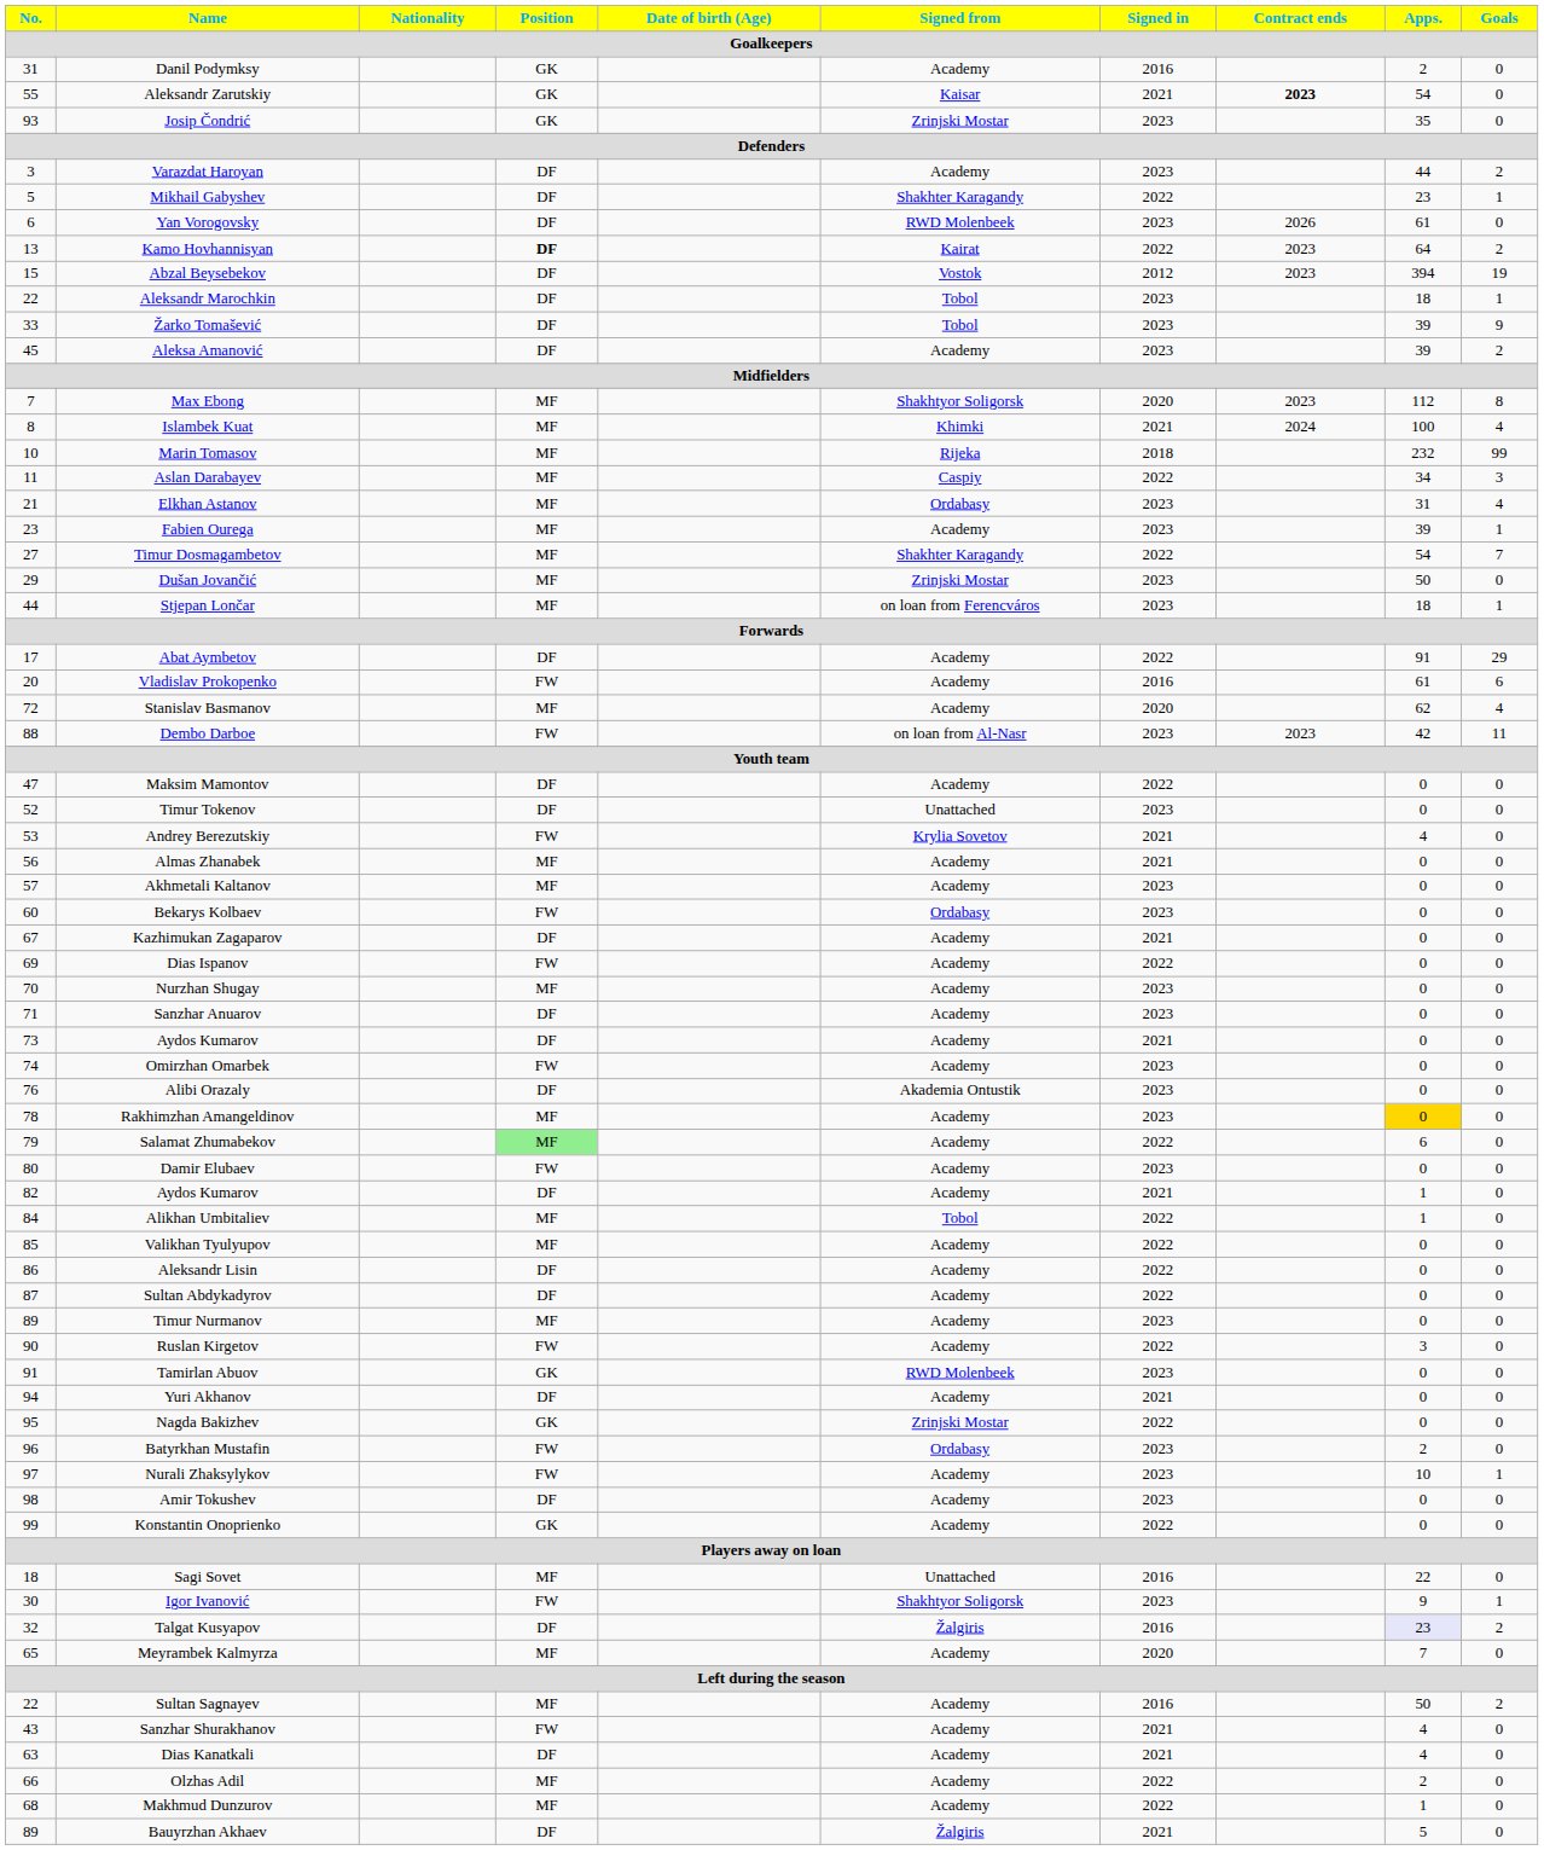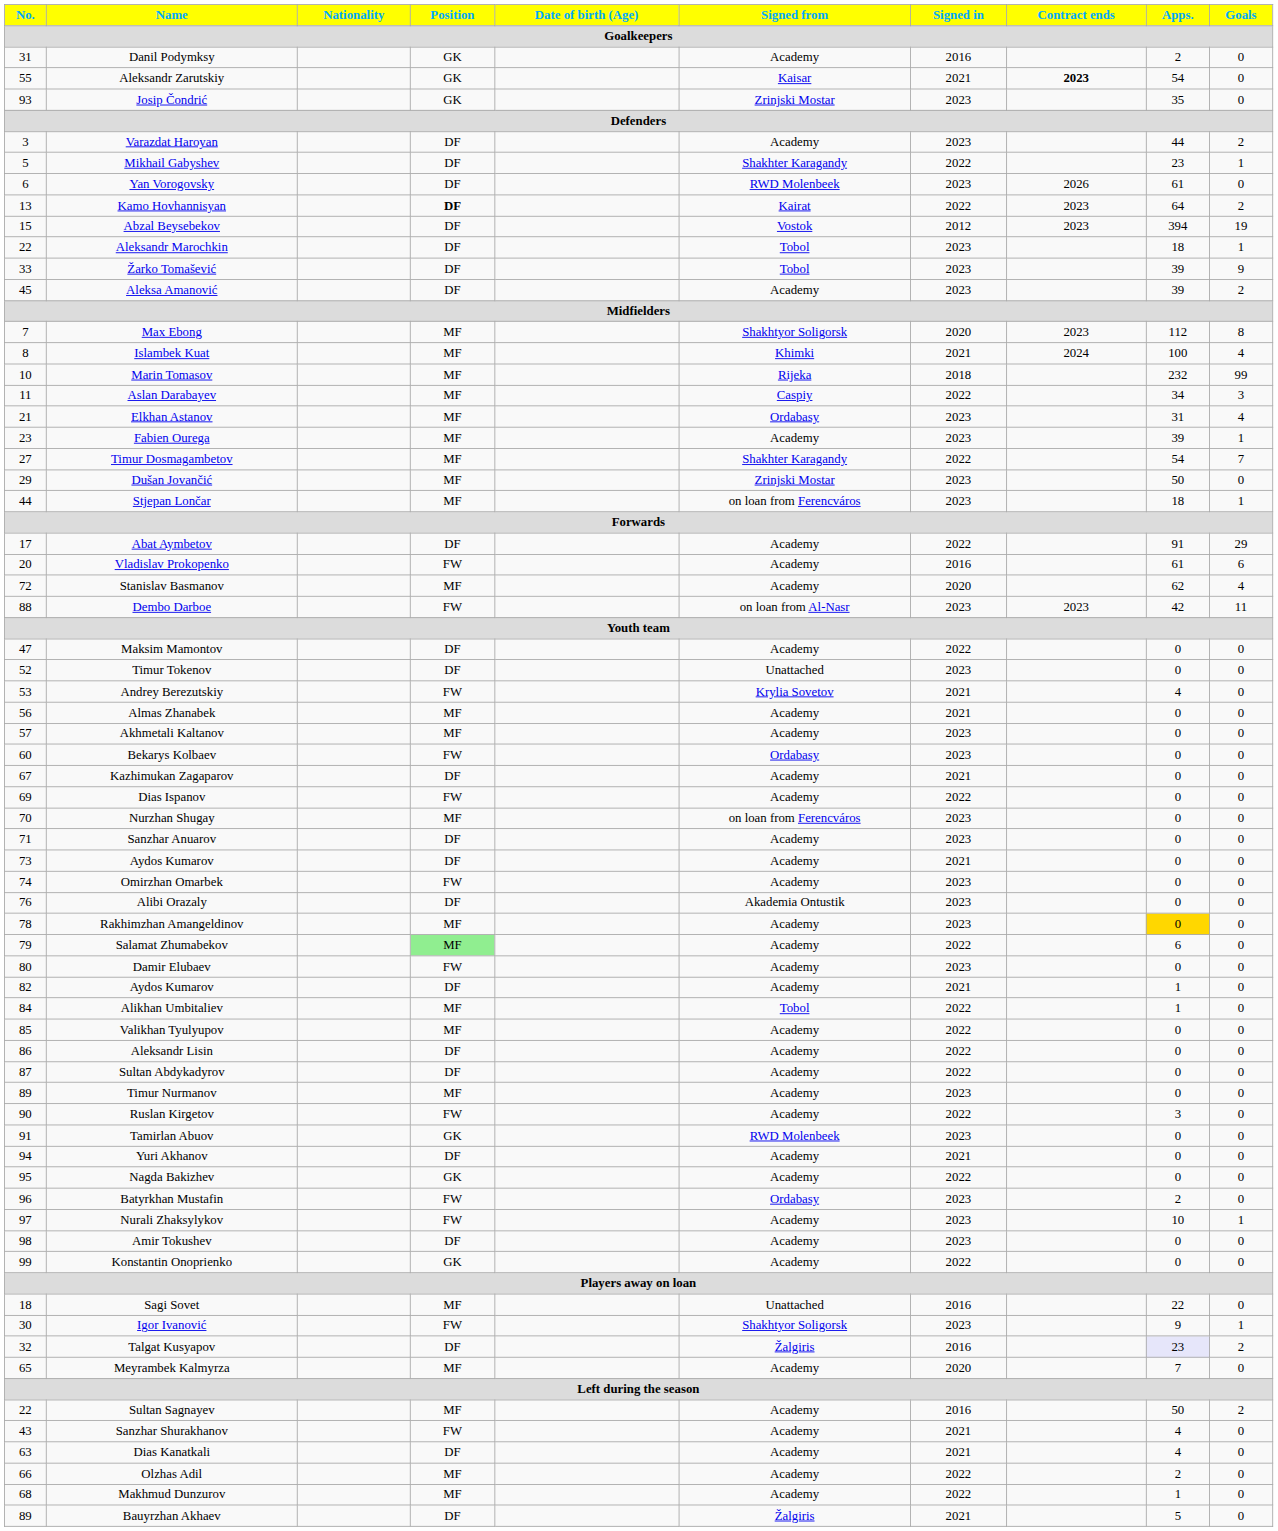 <table class="wikitable"  style="text-align:center; font-size:90%; width:90%;">
 <tr>
 <th style="background:#ffff00; color:#00AAFF; text-align:center;">No.</th>
 <th style="background:#ffff00; color:#00AAFF; text-align:center;">Name</th>
 <th style="background:#ffff00; color:#00AAFF; text-align:center;">Nationality</th>
 <th style="background:#ffff00; color:#00AAFF; text-align:center;">Position</th>
 <th style="background:#ffff00; color:#00AAFF; text-align:center;">Date of birth (Age)</th>
 <th style="background:#ffff00; color:#00AAFF; text-align:center;">Signed from</th>
 <th style="background:#ffff00; color:#00AAFF; text-align:center;">Signed in</th>
 <th style="background:#ffff00; color:#00AAFF; text-align:center;">Contract ends</th>
 <th style="background:#ffff00; color:#00AAFF; text-align:center;">Apps.</th>
 <th style="background:#ffff00; color:#00AAFF; text-align:center;">Goals</th>
 </tr>
 <tr>
 <th colspan="11"  style="background:#dcdcdc; text-align:center;">Goalkeepers</th>
 </tr>
 <tr>
 <td>31</td>
 <td>Danil Podymksy</td>
 <td></td>
 <td>GK</td>
 <td></td>
 <td>Academy</td>
 <td>2016</td>
 <td></td>
 <td>2</td>
 <td>0</td>
 </tr>
 <tr>
 <td>55</td>
 <td>Aleksandr Zarutskiy</td>
 <td></td>
 <td>GK</td>
 <td></td>
 <td><a href='#'>Kaisar</a></td>
 <td>2021</td>
 <td><strong>2023</strong></td>
 <td>54</td>
 <td>0</td>
 </tr>
 <tr>
 <td>93</td>
 <td><a href='#'>Josip Čondrić</a></td>
 <td></td>
 <td>GK</td>
 <td></td>
 <td><a href='#'>Zrinjski Mostar</a></td>
 <td>2023</td>
 <td></td>
 <td>35</td>
 <td>0</td>
 </tr>
 <tr>
 <th colspan="11"  style="background:#dcdcdc; text-align:center;">Defenders</th>
 </tr>
 <tr>
 <td>3</td>
 <td><a href='#'>Varazdat Haroyan</a></td>
 <td></td>
 <td>DF</td>
 <td></td>
 <td>Academy</td>
 <td>2023</td>
 <td></td>
 <td>44</td>
 <td>2</td>
 </tr>
 <tr>
 <td>5</td>
 <td><a href='#'>Mikhail Gabyshev</a></td>
 <td></td>
 <td>DF</td>
 <td></td>
 <td><a href='#'>Shakhter Karagandy</a></td>
 <td>2022</td>
 <td></td>
 <td>23</td>
 <td>1</td>
 </tr>
 <tr>
 <td>6</td>
 <td><a href='#'>Yan Vorogovsky</a></td>
 <td></td>
 <td>DF</td>
 <td></td>
 <td><a href='#'>RWD Molenbeek</a></td>
 <td>2023</td>
 <td>2026</td>
 <td>61</td>
 <td>0</td>
 </tr>
 <tr>
 <td>13</td>
 <td><a href='#'>Kamo Hovhannisyan</a></td>
 <td></td>
 <td><strong>DF</strong></td>
 <td></td>
 <td><a href='#'>Kairat</a></td>
 <td>2022</td>
 <td>2023</td>
 <td>64</td>
 <td>2</td>
 </tr>
 <tr>
 <td>15</td>
 <td><a href='#'>Abzal Beysebekov</a></td>
 <td></td>
 <td>DF</td>
 <td></td>
 <td><a href='#'>Vostok</a></td>
 <td>2012</td>
 <td>2023</td>
 <td>394</td>
 <td>19</td>
 </tr>
 <tr>
 <td>22</td>
 <td><a href='#'>Aleksandr Marochkin</a></td>
 <td></td>
 <td>DF</td>
 <td></td>
 <td><a href='#'>Tobol</a></td>
 <td>2023</td>
 <td></td>
 <td>18</td>
 <td>1</td>
 </tr>
 <tr>
 <td>33</td>
 <td><a href='#'>Žarko Tomašević</a></td>
 <td></td>
 <td>DF</td>
 <td></td>
 <td><a href='#'>Tobol</a></td>
 <td>2023</td>
 <td></td>
 <td>39</td>
 <td>9</td>
 </tr>
 <tr>
 <td>45</td>
 <td><a href='#'>Aleksa Amanović</a></td>
 <td></td>
 <td>DF</td>
 <td></td>
 <td>Academy</td>
 <td>2023</td>
 <td></td>
 <td>39</td>
 <td>2</td>
 </tr>
 <tr>
 <th colspan="11"  style="background:#dcdcdc; text-align:center;">Midfielders</th>
 </tr>
 <tr>
 <td>7</td>
 <td><a href='#'>Max Ebong</a></td>
 <td></td>
 <td>MF</td>
 <td></td>
 <td><a href='#'>Shakhtyor Soligorsk</a></td>
 <td>2020</td>
 <td>2023</td>
 <td>112</td>
 <td>8</td>
 </tr>
 <tr>
 <td>8</td>
 <td><a href='#'>Islambek Kuat</a></td>
 <td></td>
 <td>MF</td>
 <td></td>
 <td><a href='#'>Khimki</a></td>
 <td>2021</td>
 <td>2024</td>
 <td>100</td>
 <td>4</td>
 </tr>
 <tr>
 <td>10</td>
 <td><a href='#'>Marin Tomasov</a></td>
 <td></td>
 <td>MF</td>
 <td></td>
 <td><a href='#'>Rijeka</a></td>
 <td>2018</td>
 <td></td>
 <td>232</td>
 <td>99</td>
 </tr>
 <tr>
 <td>11</td>
 <td><a href='#'>Aslan Darabayev</a></td>
 <td></td>
 <td>MF</td>
 <td></td>
 <td><a href='#'>Caspiy</a></td>
 <td>2022</td>
 <td></td>
 <td>34</td>
 <td>3</td>
 </tr>
 <tr>
 <td>21</td>
 <td><a href='#'>Elkhan Astanov</a></td>
 <td></td>
 <td>MF</td>
 <td></td>
 <td><a href='#'>Ordabasy</a></td>
 <td>2023</td>
 <td></td>
 <td>31</td>
 <td>4</td>
 </tr>
 <tr>
 <td>23</td>
 <td><a href='#'>Fabien Ourega</a></td>
 <td></td>
 <td>MF</td>
 <td></td>
 <td>Academy</td>
 <td>2023</td>
 <td></td>
 <td>39</td>
 <td>1</td>
 </tr>
 <tr>
 <td>27</td>
 <td><a href='#'>Timur Dosmagambetov</a></td>
 <td></td>
 <td>MF</td>
 <td></td>
 <td><a href='#'>Shakhter Karagandy</a></td>
 <td>2022</td>
 <td></td>
 <td>54</td>
 <td>7</td>
 </tr>
 <tr>
 <td>29</td>
 <td><a href='#'>Dušan Jovančić</a></td>
 <td></td>
 <td>MF</td>
 <td></td>
 <td><a href='#'>Zrinjski Mostar</a></td>
 <td>2023</td>
 <td></td>
 <td>50</td>
 <td>0</td>
 </tr>
 <tr>
 <td>44</td>
 <td><a href='#'>Stjepan Lončar</a></td>
 <td></td>
 <td>MF</td>
 <td></td>
 <td>on loan from <a href='#'>Ferencváros</a></td>
 <td>2023</td>
 <td></td>
 <td>18</td>
 <td>1</td>
 </tr>
 <tr>
 <th colspan="11"  style="background:#dcdcdc; text-align:center;">Forwards</th>
 </tr>
 <tr>
 <td>17</td>
 <td><a href='#'>Abat Aymbetov</a></td>
 <td></td>
 <td>DF</td>
 <td></td>
 <td>Academy</td>
 <td>2022</td>
 <td></td>
 <td>91</td>
 <td>29</td>
 </tr>
 <tr>
 <td>20</td>
 <td><a href='#'>Vladislav Prokopenko</a></td>
 <td></td>
 <td>FW</td>
 <td></td>
 <td>Academy</td>
 <td>2016</td>
 <td></td>
 <td>61</td>
 <td>6</td>
 </tr>
 <tr>
 <td>72</td>
 <td>Stanislav Basmanov</td>
 <td></td>
 <td>MF</td>
 <td></td>
 <td>Academy</td>
 <td>2020</td>
 <td></td>
 <td>62</td>
 <td>4</td>
 </tr>
 <tr>
 <td>88</td>
 <td><a href='#'>Dembo Darboe</a></td>
 <td></td>
 <td>FW</td>
 <td></td>
 <td>on loan from <a href='#'>Al-Nasr</a></td>
 <td>2023</td>
 <td>2023</td>
 <td>42</td>
 <td>11</td>
 </tr>
 <tr>
 <th colspan="11"  style="background:#dcdcdc; text-align:center;">Youth team</th>
 </tr>
 <tr>
 <td>47</td>
 <td>Maksim Mamontov</td>
 <td></td>
 <td>DF</td>
 <td></td>
 <td>Academy</td>
 <td>2022</td>
 <td></td>
 <td>0</td>
 <td>0</td>
 </tr>
 <tr>
 <td>52</td>
 <td>Timur Tokenov</td>
 <td></td>
 <td>DF</td>
 <td></td>
 <td>Unattached</td>
 <td>2023</td>
 <td></td>
 <td>0</td>
 <td>0</td>
 </tr>
 <tr>
 <td>53</td>
 <td>Andrey Berezutskiy</td>
 <td></td>
 <td>FW</td>
 <td></td>
 <td><a href='#'>Krylia Sovetov</a></td>
 <td>2021</td>
 <td></td>
 <td>4</td>
 <td>0</td>
 </tr>
 <tr>
 <td>56</td>
 <td>Almas Zhanabek</td>
 <td></td>
 <td>MF</td>
 <td></td>
 <td>Academy</td>
 <td>2021</td>
 <td></td>
 <td>0</td>
 <td>0</td>
 </tr>
 <tr>
 <td>57</td>
 <td>Akhmetali Kaltanov</td>
 <td></td>
 <td>MF</td>
 <td></td>
 <td>Academy</td>
 <td>2023</td>
 <td></td>
 <td>0</td>
 <td>0</td>
 </tr>
 <tr>
 <td>60</td>
 <td>Bekarys Kolbaev</td>
 <td></td>
 <td>FW</td>
 <td></td>
 <td><a href='#'>Ordabasy</a></td>
 <td>2023</td>
 <td></td>
 <td>0</td>
 <td>0</td>
 </tr>
 <tr>
 <td>67</td>
 <td>Kazhimukan Zagaparov</td>
 <td></td>
 <td>DF</td>
 <td></td>
 <td>Academy</td>
 <td>2021</td>
 <td></td>
 <td>0</td>
 <td>0</td>
 </tr>
 <tr>
 <td>69</td>
 <td>Dias Ispanov</td>
 <td></td>
 <td>FW</td>
 <td></td>
 <td>Academy</td>
 <td>2022</td>
 <td></td>
 <td>0</td>
 <td>0</td>
 </tr>
 <tr>
 <td>70</td>
 <td>Nurzhan Shugay</td>
 <td></td>
 <td>MF</td>
 <td></td>
-<td>Academy</td>
+<td>on loan from <a href='#'>Ferencváros</a></td>
 <td>2023</td>
 <td></td>
 <td>0</td>
 <td>0</td>
 </tr>
 <tr>
 <td>71</td>
 <td>Sanzhar Anuarov</td>
 <td></td>
 <td>DF</td>
 <td></td>
 <td>Academy</td>
 <td>2023</td>
 <td></td>
 <td>0</td>
 <td>0</td>
 </tr>
 <tr>
 <td>73</td>
 <td>Aydos Kumarov</td>
 <td></td>
 <td>DF</td>
 <td></td>
 <td>Academy</td>
 <td>2021</td>
 <td></td>
 <td>0</td>
 <td>0</td>
 </tr>
 <tr>
 <td>74</td>
 <td>Omirzhan Omarbek</td>
 <td></td>
 <td>FW</td>
 <td></td>
 <td>Academy</td>
 <td>2023</td>
 <td></td>
 <td>0</td>
 <td>0</td>
 </tr>
 <tr>
 <td>76</td>
 <td>Alibi Orazaly</td>
 <td></td>
 <td>DF</td>
 <td></td>
 <td>Akademia Ontustik</td>
 <td>2023</td>
 <td></td>
 <td>0</td>
 <td>0</td>
 </tr>
 <tr>
 <td>78</td>
 <td>Rakhimzhan Amangeldinov</td>
 <td></td>
 <td>MF</td>
 <td></td>
 <td>Academy</td>
 <td>2023</td>
 <td></td>
 <td style="background: gold;">0</td>
 <td>0</td>
 </tr>
 <tr>
 <td>79</td>
 <td>Salamat Zhumabekov</td>
 <td></td>
 <td style="background: lightgreen;">MF</td>
 <td></td>
 <td>Academy</td>
 <td>2022</td>
 <td></td>
 <td>6</td>
 <td>0</td>
 </tr>
 <tr>
 <td>80</td>
 <td>Damir Elubaev</td>
 <td></td>
 <td>FW</td>
 <td></td>
 <td>Academy</td>
 <td>2023</td>
 <td></td>
 <td>0</td>
 <td>0</td>
 </tr>
 <tr>
 <td>82</td>
 <td>Aydos Kumarov</td>
 <td></td>
 <td>DF</td>
 <td></td>
 <td>Academy</td>
 <td>2021</td>
 <td></td>
 <td>1</td>
 <td>0</td>
 </tr>
 <tr>
 <td>84</td>
 <td>Alikhan Umbitaliev</td>
 <td></td>
 <td>MF</td>
 <td></td>
 <td><a href='#'>Tobol</a></td>
 <td>2022</td>
 <td></td>
 <td>1</td>
 <td>0</td>
 </tr>
 <tr>
 <td>85</td>
 <td>Valikhan Tyulyupov</td>
 <td></td>
 <td>MF</td>
 <td></td>
 <td>Academy</td>
 <td>2022</td>
 <td></td>
 <td>0</td>
 <td>0</td>
 </tr>
 <tr>
 <td>86</td>
 <td>Aleksandr Lisin</td>
 <td></td>
 <td>DF</td>
 <td></td>
 <td>Academy</td>
 <td>2022</td>
 <td></td>
 <td>0</td>
 <td>0</td>
 </tr>
 <tr>
 <td>87</td>
 <td>Sultan Abdykadyrov</td>
 <td></td>
 <td>DF</td>
 <td></td>
 <td>Academy</td>
 <td>2022</td>
 <td></td>
 <td>0</td>
 <td>0</td>
 </tr>
 <tr>
 <td>89</td>
 <td>Timur Nurmanov</td>
 <td></td>
 <td>MF</td>
 <td></td>
 <td>Academy</td>
 <td>2023</td>
 <td></td>
 <td>0</td>
 <td>0</td>
 </tr>
 <tr>
 <td>90</td>
 <td>Ruslan Kirgetov</td>
 <td></td>
 <td>FW</td>
 <td></td>
 <td>Academy</td>
 <td>2022</td>
 <td></td>
 <td>3</td>
 <td>0</td>
 </tr>
 <tr>
 <td>91</td>
 <td>Tamirlan Abuov</td>
 <td></td>
 <td>GK</td>
 <td></td>
 <td><a href='#'>RWD Molenbeek</a></td>
 <td>2023</td>
 <td></td>
 <td>0</td>
 <td>0</td>
 </tr>
 <tr>
 <td>94</td>
 <td>Yuri Akhanov</td>
 <td></td>
 <td>DF</td>
 <td></td>
 <td>Academy</td>
 <td>2021</td>
 <td></td>
 <td>0</td>
 <td>0</td>
 </tr>
 <tr>
 <td>95</td>
 <td>Nagda Bakizhev</td>
 <td></td>
 <td>GK</td>
 <td></td>
-<td><a href='#'>Zrinjski Mostar</a></td>
+<td>Academy</td>
 <td>2022</td>
 <td></td>
 <td>0</td>
 <td>0</td>
 </tr>
 <tr>
 <td>96</td>
 <td>Batyrkhan Mustafin</td>
 <td></td>
 <td>FW</td>
 <td></td>
 <td><a href='#'>Ordabasy</a></td>
 <td>2023</td>
 <td></td>
 <td>2</td>
 <td>0</td>
 </tr>
 <tr>
 <td>97</td>
 <td>Nurali Zhaksylykov</td>
 <td></td>
 <td>FW</td>
 <td></td>
 <td>Academy</td>
 <td>2023</td>
 <td></td>
 <td>10</td>
 <td>1</td>
 </tr>
 <tr>
 <td>98</td>
 <td>Amir Tokushev</td>
 <td></td>
 <td>DF</td>
 <td></td>
 <td>Academy</td>
 <td>2023</td>
 <td></td>
 <td>0</td>
 <td>0</td>
 </tr>
 <tr>
 <td>99</td>
 <td>Konstantin Onoprienko</td>
 <td></td>
 <td>GK</td>
 <td></td>
 <td>Academy</td>
 <td>2022</td>
 <td></td>
 <td>0</td>
 <td>0</td>
 </tr>
 <tr>
 <th colspan="11"  style="background:#dcdcdc; text-align:center;">Players away on loan</th>
 </tr>
 <tr>
 <td>18</td>
 <td>Sagi Sovet</td>
 <td></td>
 <td>MF</td>
 <td></td>
 <td>Unattached</td>
 <td>2016</td>
 <td></td>
 <td>22</td>
 <td>0</td>
 </tr>
 <tr>
 <td>30</td>
 <td><a href='#'>Igor Ivanović</a></td>
 <td></td>
 <td>FW</td>
 <td></td>
 <td><a href='#'>Shakhtyor Soligorsk</a></td>
 <td>2023</td>
 <td></td>
 <td>9</td>
 <td>1</td>
 </tr>
 <tr>
 <td>32</td>
 <td>Talgat Kusyapov</td>
 <td></td>
 <td>DF</td>
 <td></td>
 <td><a href='#'>Žalgiris</a></td>
 <td>2016</td>
 <td></td>
 <td style="background: lavender;">23</td>
 <td>2</td>
 </tr>
 <tr>
 <td>65</td>
 <td>Meyrambek Kalmyrza</td>
 <td></td>
 <td>MF</td>
 <td></td>
 <td>Academy</td>
 <td>2020</td>
 <td></td>
 <td>7</td>
 <td>0</td>
 </tr>
 <tr>
 <th colspan="11"  style="background:#dcdcdc; text-align:center;">Left during the season</th>
 </tr>
 <tr>
 <td>22</td>
 <td>Sultan Sagnayev</td>
 <td></td>
 <td>MF</td>
 <td></td>
 <td>Academy</td>
 <td>2016</td>
 <td></td>
 <td>50</td>
 <td>2</td>
 </tr>
 <tr>
 <td>43</td>
 <td>Sanzhar Shurakhanov</td>
 <td></td>
 <td>FW</td>
 <td></td>
 <td>Academy</td>
 <td>2021</td>
 <td></td>
 <td>4</td>
 <td>0</td>
 </tr>
 <tr>
 <td>63</td>
 <td>Dias Kanatkali</td>
 <td></td>
 <td>DF</td>
 <td></td>
 <td>Academy</td>
 <td>2021</td>
 <td></td>
 <td>4</td>
 <td>0</td>
 </tr>
 <tr>
 <td>66</td>
 <td>Olzhas Adil</td>
 <td></td>
 <td>MF</td>
 <td></td>
 <td>Academy</td>
 <td>2022</td>
 <td></td>
 <td>2</td>
 <td>0</td>
 </tr>
 <tr>
 <td>68</td>
 <td>Makhmud Dunzurov</td>
 <td></td>
 <td>MF</td>
 <td></td>
 <td>Academy</td>
 <td>2022</td>
 <td></td>
 <td>1</td>
 <td>0</td>
 </tr>
 <tr>
 <td>89</td>
 <td>Bauyrzhan Akhaev</td>
 <td></td>
 <td>DF</td>
 <td></td>
 <td><a href='#'>Žalgiris</a></td>
 <td>2021</td>
 <td></td>
 <td>5</td>
 <td>0</td>
 </tr>
 </table>
